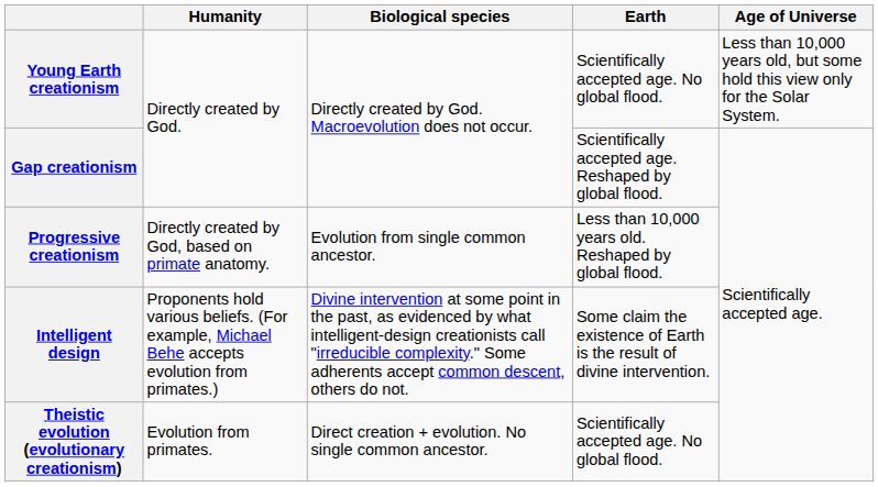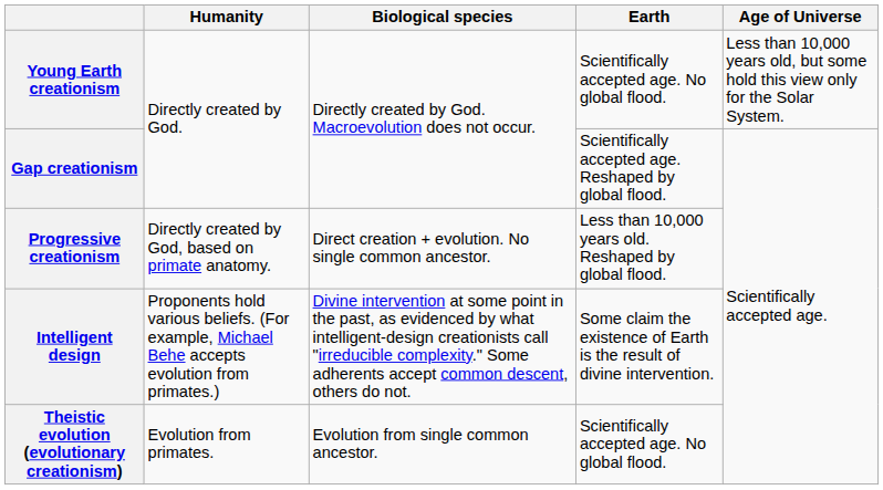 <table class="wikitable">
 <tr>
 <th></th>
 <th>Humanity</th>
 <th>Biological species</th>
 <th>Earth</th>
 <th>Age of Universe</th>
 </tr>
 <tr>
 <th><a href='#'>Young Earth creationism</a></th>
 <td rowspan="2">Directly created by God.</td>
 <td rowspan="2">Directly created by God. <a href='#'>Macroevolution</a> does not occur.</td>
 <td>Scientifically accepted age. No global flood.</td>
 <td>Less than 10,000 years old, but some hold this view only for the Solar System.</td>
 </tr>
 <tr>
 <th><a href='#'>Gap creationism</a></th>
 <td>Scientifically accepted age. Reshaped by global flood.</td>
 <td rowspan="4">Scientifically accepted age.</td>
 </tr>
 <tr>
 <th><a href='#'>Progressive creationism</a></th>
 <td>Directly created by God, based on <a href='#'>primate</a> anatomy.</td>
-<td>Evolution from single common ancestor.</td>
+<td>Direct creation + evolution. No single common ancestor.</td>
 <td>Less than 10,000 years old. Reshaped by global flood.</td>
 </tr>
 <tr>
 <th><a href='#'>Intelligent design</a></th>
 <td>Proponents hold various beliefs. (For example, <a href='#'>Michael Behe</a> accepts evolution from primates.)</td>
 <td><a href='#'>Divine intervention</a> at some point in the past, as evidenced by what intelligent-design creationists call "<a href='#'>irreducible complexity</a>." Some adherents accept <a href='#'>common descent</a>, others do not.</td>
 <td>Some claim the existence of Earth is the result of divine intervention.</td>
 </tr>
 <tr>
 <th><a href='#'>Theistic evolution</a> (<a href='#'>evolutionary creationism</a>)</th>
 <td>Evolution from primates.</td>
-<td>Direct creation + evolution. No single common ancestor.</td>
+<td>Evolution from single common ancestor.</td>
 <td>Scientifically accepted age. No global flood.</td>
 </tr>
 </table>
